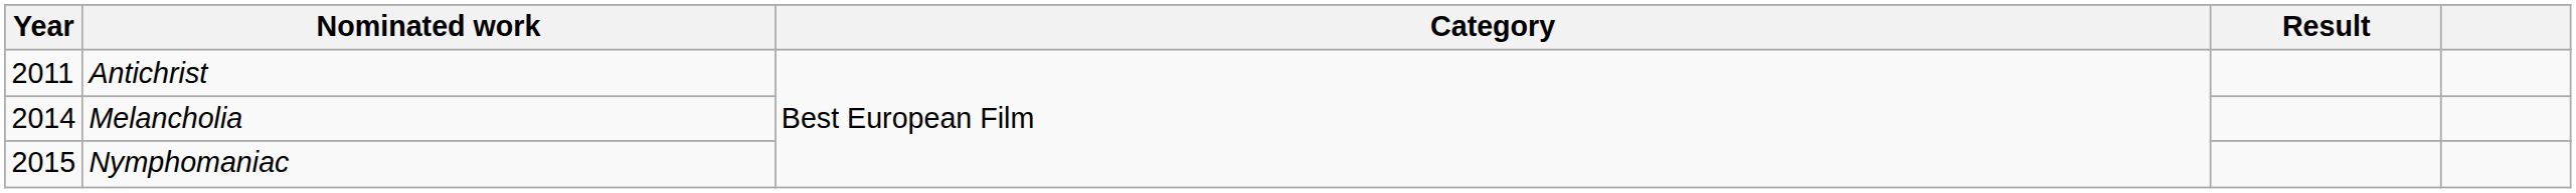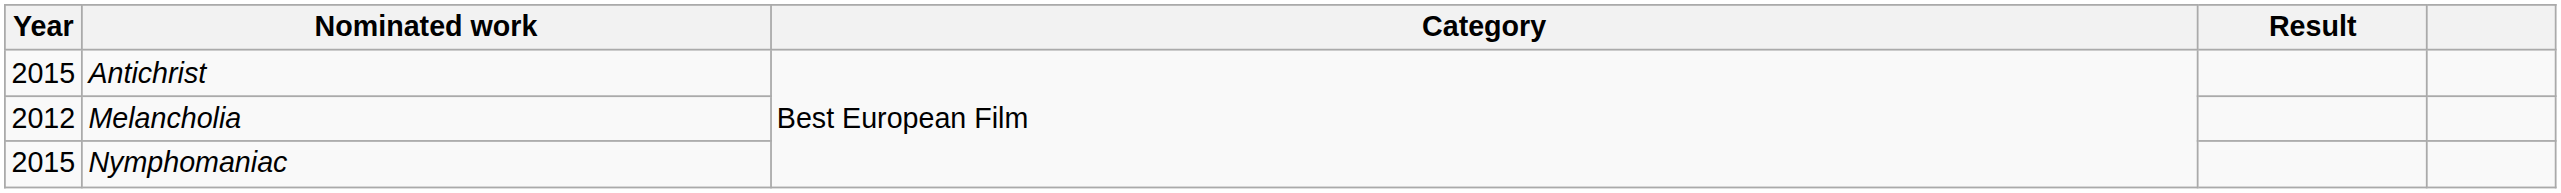 <table class=wikitable width=90%>
 <tr>
 <th width=3%>Year</th>
 <th width=27%>Nominated work</th>
 <th width=56%>Category</th>
 <th width=9%>Result</th>
 <th width=5%></th>
 </tr>
 <tr>
-<td>2011</td>
+<td>2015</td>
 <td><em>Antichrist</em></td>
 <td rowspan="3">Best European Film</td>
 <td></td>
 <td style="text-align:center;"></td>
 </tr>
 <tr>
-<td>2014</td>
+<td>2012</td>
 <td><em>Melancholia</em></td>
 <td></td>
 <td style="text-align:center;"></td>
 </tr>
 <tr>
 <td>2015</td>
 <td><em>Nymphomaniac</em></td>
 <td></td>
 <td style="text-align:center;"></td>
 </tr>
 </table>
